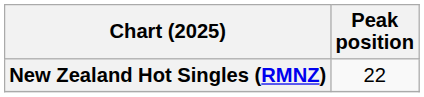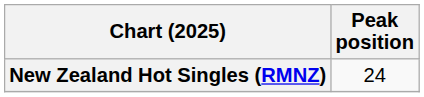 <table class="wikitable sortable plainrowheaders" style="text-align:center">
 <tr>
 <th scope="col">Chart (2025)</th>
 <th scope="col">Peak<br>position</th>
 </tr>
 <tr>
 <th scope="row">New Zealand Hot Singles (<a href='#'>RMNZ</a>)</th>
-<td>22</td>
+<td>24</td>
 </tr>
 <tr>
 </tr>
 <tr>
 </tr>
 </table>
